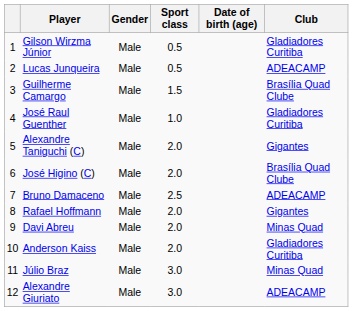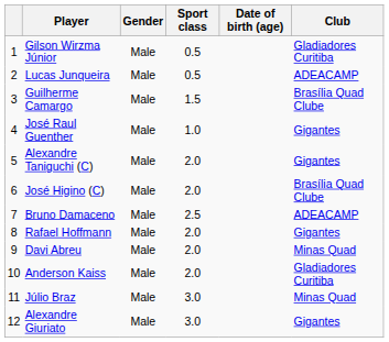 <table class="sortable wikitable plainrowheaders" style="font-size:95%; width: 80%">
 <tr>
 <th scope="col" style="width:4%"></th>
 <th scope="col">Player</th>
 <th scope="col" style="width:4%">Gender</th>
 <th scope="col">Sport class</th>
 <th scope="col">Date of birth (age)</th>
 <th scope="col">Club</th>
 </tr>
 <tr>
 <td style="text-align:center; border:0">1</td>
 <td style="text-align:left; border:0"><a href='#'>Gilson Wirzma Júnior</a></td>
 <td style="text-align:center; border:0">Male</td>
 <td style="text-align:center; border:0">0.5</td>
 <td style="text-align:left; border:0"></td>
 <td style="text-align:left; border:0"> <a href='#'>Gladiadores Curitiba</a></td>
 </tr>
 <tr>
 <td style="text-align:center; border:0">2</td>
 <td style="text-align:left; border:0"><a href='#'>Lucas Junqueira</a></td>
 <td style="text-align:center; border:0">Male</td>
 <td style="text-align:center; border:0">0.5</td>
 <td style="text-align:left; border:0"></td>
 <td style="text-align:left; border:0"> <a href='#'>ADEACAMP</a></td>
 </tr>
 <tr>
 <td style="text-align:center; border:0">3</td>
 <td style="text-align:left; border:0"><a href='#'>Guilherme Camargo</a></td>
 <td style="text-align:center; border:0">Male</td>
 <td style="text-align:center; border:0">1.5</td>
 <td style="text-align:left; border:0"></td>
 <td style="text-align:left; border:0"> <a href='#'>Brasília Quad Clube</a></td>
 </tr>
 <tr>
 <td style="text-align:center; border:0">4</td>
 <td style="text-align:left; border:0"><a href='#'>José Raul Guenther</a></td>
 <td style="text-align:center; border:0">Male</td>
 <td style="text-align:center; border:0">1.0</td>
 <td style="text-align:left; border:0"></td>
-<td style="text-align:left; border:0"> <a href='#'>Gladiadores Curitiba</a></td>
+<td style="text-align:left; border:0"> <a href='#'>Gigantes</a></td>
 </tr>
 <tr>
 <td style="text-align:center; border:0">5</td>
 <td style="text-align:left; border:0"><a href='#'>Alexandre Taniguchi</a> (<a href='#'>C</a>)</td>
 <td style="text-align:center; border:0">Male</td>
 <td style="text-align:center; border:0">2.0</td>
 <td style="text-align:left; border:0"></td>
 <td style="text-align:left; border:0"> <a href='#'>Gigantes</a></td>
 </tr>
 <tr>
 <td style="text-align:center; border:0">6</td>
 <td style="text-align:left; border:0"><a href='#'>José Higino</a> (<a href='#'>C</a>)</td>
 <td style="text-align:center; border:0">Male</td>
 <td style="text-align:center; border:0">2.0</td>
 <td style="text-align:left; border:0"></td>
 <td style="text-align:left; border:0"> <a href='#'>Brasília Quad Clube</a></td>
 </tr>
 <tr>
 <td style="text-align:center; border:0">7</td>
 <td style="text-align:left; border:0"><a href='#'>Bruno Damaceno</a></td>
 <td style="text-align:center; border:0">Male</td>
 <td style="text-align:center; border:0">2.5</td>
 <td style="text-align:left; border:0"></td>
 <td style="text-align:left; border:0"> <a href='#'>ADEACAMP</a></td>
 </tr>
 <tr>
 <td style="text-align:center; border:0">8</td>
 <td style="text-align:left; border:0"><a href='#'>Rafael Hoffmann</a></td>
 <td style="text-align:center; border:0">Male</td>
 <td style="text-align:center; border:0">2.0</td>
 <td style="text-align:left; border:0"></td>
 <td style="text-align:left; border:0"> <a href='#'>Gigantes</a></td>
 </tr>
 <tr>
 <td style="text-align:center; border:0">9</td>
 <td style="text-align:left; border:0"><a href='#'>Davi Abreu</a></td>
 <td style="text-align:center; border:0">Male</td>
 <td style="text-align:center; border:0">2.0</td>
 <td style="text-align:left; border:0"></td>
 <td style="text-align:left; border:0"> <a href='#'>Minas Quad</a></td>
 </tr>
 <tr>
 <td style="text-align:center; border:0">10</td>
 <td style="text-align:left; border:0"><a href='#'>Anderson Kaiss</a></td>
 <td style="text-align:center; border:0">Male</td>
 <td style="text-align:center; border:0">2.0</td>
 <td style="text-align:left; border:0"></td>
 <td style="text-align:left; border:0"> <a href='#'>Gladiadores Curitiba</a></td>
 </tr>
 <tr>
 <td style="text-align:center; border:0">11</td>
 <td style="text-align:left; border:0"><a href='#'>Júlio Braz</a></td>
 <td style="text-align:center; border:0">Male</td>
 <td style="text-align:center; border:0">3.0</td>
 <td style="text-align:left; border:0"></td>
 <td style="text-align:left; border:0"> <a href='#'>Minas Quad</a></td>
 </tr>
 <tr>
 <td style="text-align:center; border:0">12</td>
 <td style="text-align:left; border:0"><a href='#'>Alexandre Giuriato</a></td>
 <td style="text-align:center; border:0">Male</td>
 <td style="text-align:center; border:0">3.0</td>
 <td style="text-align:left; border:0"></td>
-<td style="text-align:left; border:0"> <a href='#'>ADEACAMP</a></td>
+<td style="text-align:left; border:0"> <a href='#'>Gigantes</a></td>
 </tr>
 </table>
